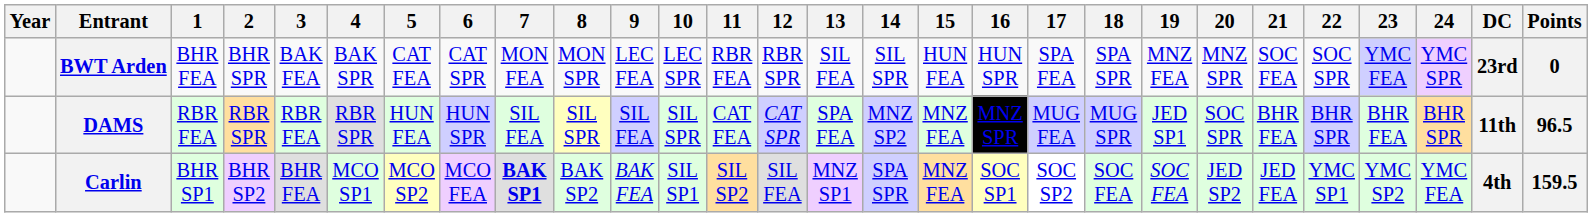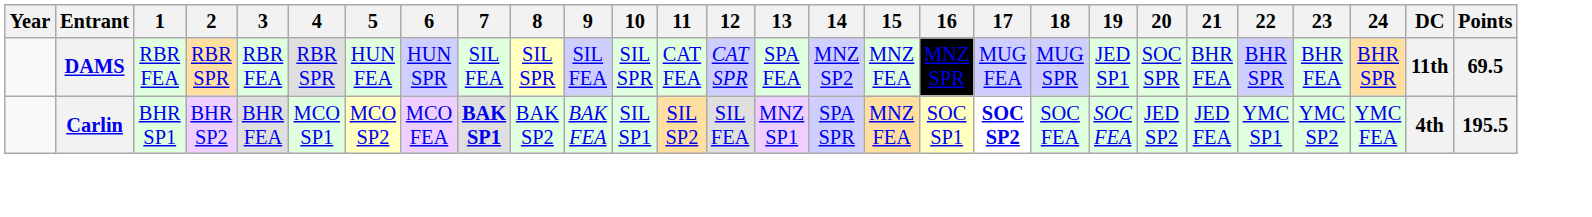 <table class="wikitable" style="text-align:center; font-size:85%">
 <tr>
 <th>Year</th>
 <th>Entrant</th>
 <th>1</th>
 <th>2</th>
 <th>3</th>
 <th>4</th>
 <th>5</th>
 <th>6</th>
 <th>7</th>
 <th>8</th>
 <th>9</th>
 <th>10</th>
 <th>11</th>
 <th>12</th>
 <th>13</th>
 <th>14</th>
 <th>15</th>
 <th>16</th>
 <th>17</th>
 <th>18</th>
 <th>19</th>
 <th>20</th>
 <th>21</th>
 <th>22</th>
 <th>23</th>
 <th>24</th>
 <th>DC</th>
 <th>Points</th>
 </tr>
 <tr>
 <td></td>
-<th nowrap><a href='#'>BWT Arden</a></th>
-<td style="background:#;"><a href='#'>BHR<br>FEA</a></td>
-<td style="background:#;"><a href='#'>BHR<br>SPR</a></td>
-<td style="background:#;"><a href='#'>BAK<br>FEA</a></td>
-<td style="background:#;"><a href='#'>BAK<br>SPR</a></td>
-<td style="background:#;"><a href='#'>CAT<br>FEA</a></td>
-<td style="background:#;"><a href='#'>CAT<br>SPR</a></td>
-<td style="background:#;"><a href='#'>MON<br>FEA</a></td>
-<td style="background:#;"><a href='#'>MON<br>SPR</a></td>
-<td style="background:#;"><a href='#'>LEC<br>FEA</a></td>
-<td style="background:#;"><a href='#'>LEC<br>SPR</a></td>
-<td style="background:#;"><a href='#'>RBR<br>FEA</a></td>
-<td style="background:#;"><a href='#'>RBR<br>SPR</a></td>
-<td style="background:#;"><a href='#'>SIL<br>FEA</a></td>
-<td style="background:#;"><a href='#'>SIL<br>SPR</a></td>
-<td style="background:#;"><a href='#'>HUN<br>FEA</a></td>
-<td style="background:#;"><a href='#'>HUN<br>SPR</a></td>
-<td style="background:#;"><a href='#'>SPA<br>FEA</a></td>
-<td style="background:#;"><a href='#'>SPA<br>SPR</a></td>
-<td style="background:#;"><a href='#'>MNZ<br>FEA</a></td>
-<td style="background:#;"><a href='#'>MNZ<br>SPR</a></td>
-<td style="background:#;"><a href='#'>SOC<br>FEA</a></td>
-<td style="background:#;"><a href='#'>SOC<br>SPR</a></td>
-<td style="background:#CFCFFF;"><a href='#'>YMC<br>FEA</a><br></td>
-<td style="background:#EFCFFF;"><a href='#'>YMC<br>SPR</a><br></td>
-<th>23rd</th>
-<th>0</th>
-</tr>
-<tr>
-<td></td>
 <th nowrap><a href='#'>DAMS</a></th>
 <td style="background:#DFFFDF;"><a href='#'>RBR<br>FEA</a><br></td>
 <td style="background:#FFDF9F;"><a href='#'>RBR<br>SPR</a><br></td>
 <td style="background:#DFFFDF;"><a href='#'>RBR<br>FEA</a><br></td>
 <td style="background:#DFDFDF;"><a href='#'>RBR<br>SPR</a><br></td>
 <td style="background:#DFFFDF;"><a href='#'>HUN<br>FEA</a><br></td>
 <td style="background:#CFCFFF;"><a href='#'>HUN<br>SPR</a><br></td>
 <td style="background:#DFFFDF;"><a href='#'>SIL<br>FEA</a><br></td>
 <td style="background:#FFFFBF;"><a href='#'>SIL<br>SPR</a><br></td>
 <td style="background:#CFCFFF;"><a href='#'>SIL<br>FEA</a><br></td>
 <td style="background:#DFFFDF;"><a href='#'>SIL<br>SPR</a><br></td>
 <td style="background:#DFFFDF;"><a href='#'>CAT<br>FEA</a><br></td>
 <td style="background:#CFCFFF;"><em><a href='#'>CAT<br>SPR</a></em><br></td>
 <td style="background:#DFFFDF;"><a href='#'>SPA<br>FEA</a><br></td>
 <td style="background:#CFCFFF;"><a href='#'>MNZ<br>SP2</a><br></td>
 <td style="background:#DFFFDF;"><a href='#'>MNZ<br>FEA</a><br></td>
 <td style="background:#000000;color:white"><a href='#'><span>MNZ<br>SPR</span></a><br></td>
 <td style="background:#CFCFFF;"><a href='#'>MUG<br>FEA</a><br></td>
 <td style="background:#CFCFFF;"><a href='#'>MUG<br>SPR</a><br></td>
 <td style="background:#DFFFDF;"><a href='#'>JED<br>SP1</a><br></td>
 <td style="background:#DFFFDF;"><a href='#'>SOC<br>SPR</a><br></td>
 <td style="background:#DFFFDF;"><a href='#'>BHR<br>FEA</a><br></td>
 <td style="background:#CFCFFF;"><a href='#'>BHR<br>SPR</a><br></td>
 <td style="background:#DFFFDF;"><a href='#'>BHR<br>FEA</a><br></td>
 <td style="background:#FFDF9F;"><a href='#'>BHR<br>SPR</a><br></td>
 <th>11th</th>
-<th>96.5</th>
+<th>69.5</th>
 </tr>
 <tr>
 <td></td>
 <th nowrap><a href='#'>Carlin</a></th>
 <td style="background:#DFFFDF;"><a href='#'>BHR<br>SP1</a><br></td>
 <td style="background:#EFCFFF;"><a href='#'>BHR<br>SP2</a><br></td>
 <td style="background:#DFDFDF;"><a href='#'>BHR<br>FEA</a><br></td>
 <td style="background:#DFFFDF;"><a href='#'>MCO<br>SP1</a><br></td>
 <td style="background:#FFFFBF;"><a href='#'>MCO<br>SP2</a><br></td>
 <td style="background:#EFCFFF;"><a href='#'>MCO<br>FEA</a><br></td>
 <td style="background:#DFDFDF;"><strong><a href='#'>BAK<br>SP1</a><br></strong></td>
 <td style="background:#DFFFDF;"><a href='#'>BAK<br>SP2</a><br></td>
 <td style="background:#DFFFDF;"><em><a href='#'>BAK<br>FEA</a></em><br></td>
 <td style="background:#DFFFDF;"><a href='#'>SIL<br>SP1</a><br></td>
 <td style="background:#FFDF9F;"><a href='#'>SIL<br>SP2</a><br></td>
 <td style="background:#DFDFDF;"><a href='#'>SIL<br>FEA</a><br></td>
 <td style="background:#EFCFFF;"><a href='#'>MNZ<br>SP1</a><br></td>
 <td style="background:#CFCFFF;"><a href='#'>SPA<br>SPR</a><br></td>
 <td style="background:#FFDF9F;"><a href='#'>MNZ<br>FEA</a><br></td>
 <td style="background:#FFFFBF;"><a href='#'>SOC<br>SP1</a><br></td>
-<td style="background:#FFFFFF;"><a href='#'>SOC<br>SP2</a><br></td>
+<td style="background:#FFFFFF;"><strong><a href='#'>SOC<br>SP2</a><br></strong></td>
 <td style="background:#DFFFDF;"><a href='#'>SOC<br>FEA</a><br></td>
 <td style="background:#DFFFDF;"><em><a href='#'>SOC<br>FEA</a></em><br></td>
 <td style="background:#DFFFDF;"><a href='#'>JED<br>SP2</a><br></td>
 <td style="background:#DFFFDF;"><a href='#'>JED<br>FEA</a><br></td>
 <td style="background:#DFFFDF;"><a href='#'>YMC<br>SP1</a><br></td>
 <td style="background:#DFFFDF;"><a href='#'>YMC<br>SP2</a><br></td>
 <td style="background:#DFFFDF;"><a href='#'>YMC<br>FEA</a><br></td>
 <th>4th</th>
-<th>159.5</th>
+<th>195.5</th>
 </tr>
 </table>
